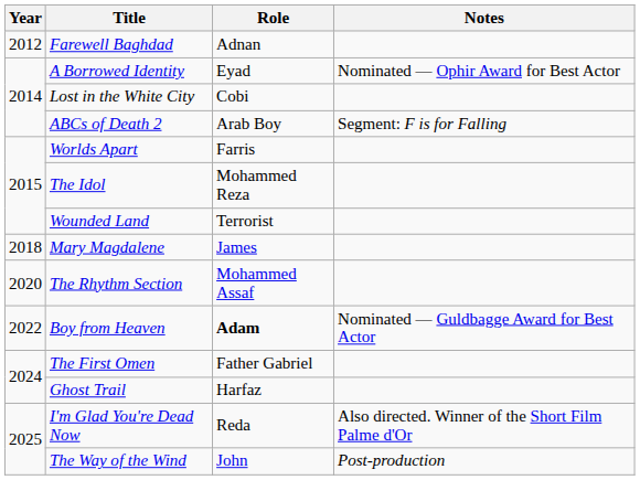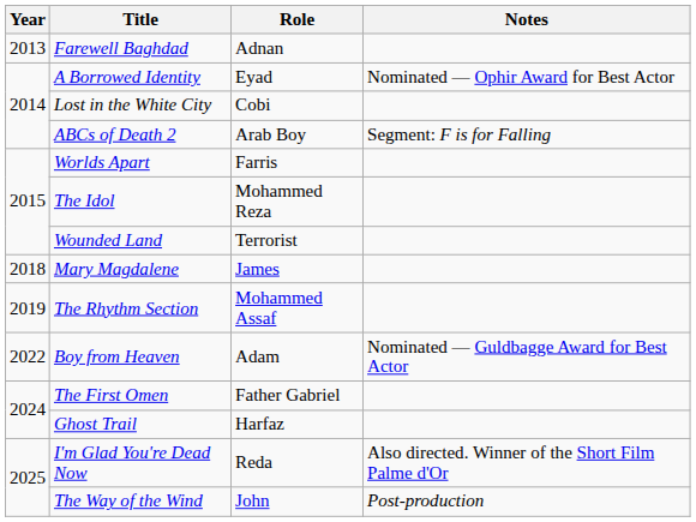 <table class="wikitable sortable">
 <tr>
 <th>Year</th>
 <th>Title</th>
 <th>Role</th>
 <th class="unsortable">Notes</th>
 </tr>
 <tr>
-<td>2012</td>
+<td>2013</td>
 <td><em><a href='#'>Farewell Baghdad</a></em></td>
 <td>Adnan</td>
 <td></td>
 </tr>
 <tr>
 <td rowspan="3">2014</td>
 <td><em><a href='#'>A Borrowed Identity</a></em></td>
 <td>Eyad</td>
 <td>Nominated — <a href='#'>Ophir Award</a> for Best Actor</td>
 </tr>
 <tr>
 <td><em>Lost in the White City</em></td>
 <td>Cobi</td>
 <td></td>
 </tr>
 <tr>
 <td><em><a href='#'>ABCs of Death 2</a></em></td>
 <td>Arab Boy</td>
 <td>Segment: <em>F is for Falling</em></td>
 </tr>
 <tr>
 <td rowspan="3">2015</td>
 <td><em><a href='#'>Worlds Apart</a></em></td>
 <td>Farris</td>
 <td></td>
 </tr>
 <tr>
 <td><em><a href='#'>The Idol</a></em></td>
 <td>Mohammed Reza</td>
 <td></td>
 </tr>
 <tr>
 <td><em><a href='#'>Wounded Land</a></em></td>
 <td>Terrorist</td>
 <td></td>
 </tr>
 <tr>
 <td>2018</td>
 <td><em><a href='#'>Mary Magdalene</a></em></td>
 <td><a href='#'>James</a></td>
 <td></td>
 </tr>
 <tr>
-<td>2020</td>
+<td>2019</td>
 <td><em><a href='#'>The Rhythm Section</a></em></td>
 <td><a href='#'>Mohammed Assaf</a></td>
 <td></td>
 </tr>
 <tr>
 <td>2022</td>
 <td><em><a href='#'>Boy from Heaven</a></em></td>
-<td><strong>Adam</strong></td>
+<td>Adam</td>
 <td>Nominated — <a href='#'>Guldbagge Award for Best Actor</a></td>
 </tr>
 <tr>
 <td rowspan="2">2024</td>
 <td><em><a href='#'>The First Omen</a></em></td>
 <td>Father Gabriel</td>
 <td></td>
 </tr>
 <tr>
 <td><em><a href='#'>Ghost Trail</a></em></td>
 <td>Harfaz</td>
 <td></td>
 </tr>
 <tr>
 <td rowspan="2">2025</td>
 <td><em><a href='#'>I'm Glad You're Dead Now</a></em></td>
 <td>Reda</td>
 <td>Also directed.  Winner of the <a href='#'>Short Film Palme d'Or</a></td>
 </tr>
 <tr>
 <td><em><a href='#'>The Way of the Wind</a></em></td>
 <td><a href='#'>John</a></td>
 <td><em>Post-production</em></td>
 </tr>
 </table>
